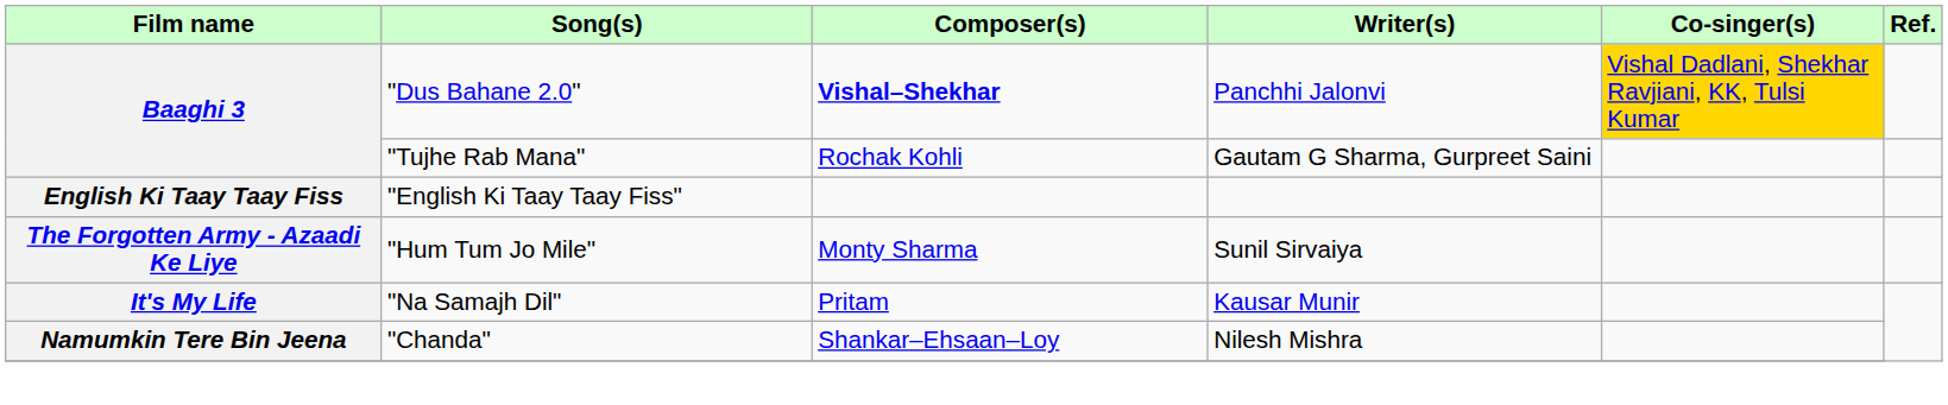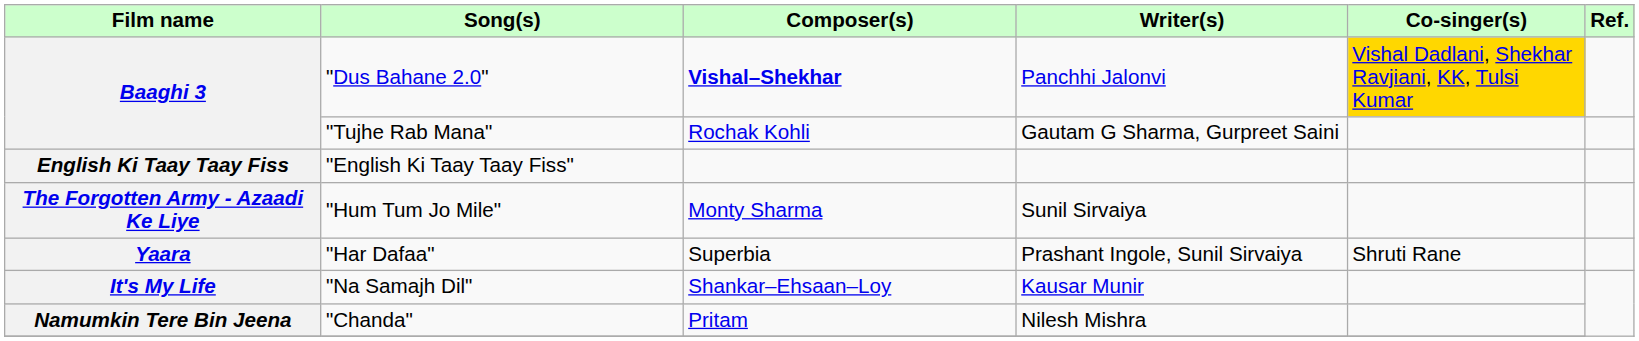 <table class="wikitable plainrowheaders" style="width:100%;" textcolor:#000;">
 <tr style="background:#cfc; text-align:center;">
 <td scope="col" style="width:20%;"><strong>Film name</strong></td>
 <td scope="col" style="width:23%;"><strong>Song(s)</strong></td>
 <td scope="col" style="width:21%;"><strong>Composer(s)</strong></td>
 <td scope="col" style="width:21%;"><strong>Writer(s)</strong></td>
 <td scope="col" style="width:18%;"><strong>Co-singer(s)</strong></td>
 <td scope="col" style="width:1%;"><strong>Ref.</strong></td>
 </tr>
 <tr>
 <th Rowspan=2 scope="row"><em><a href='#'>Baaghi 3</a></em></th>
 <td>"<a href='#'>Dus Bahane 2.0</a>"</td>
 <td><strong><a href='#'>Vishal–Shekhar</a></strong></td>
 <td><a href='#'>Panchhi Jalonvi</a></td>
 <td style="background: gold;"><a href='#'>Vishal Dadlani</a>, <a href='#'>Shekhar Ravjiani</a>, <a href='#'>KK</a>, <a href='#'>Tulsi Kumar</a></td>
 <td></td>
 </tr>
 <tr>
 <td>"Tujhe Rab Mana"</td>
 <td><a href='#'>Rochak Kohli</a></td>
 <td>Gautam G Sharma, Gurpreet Saini</td>
 <td></td>
 <td></td>
 </tr>
 <tr>
 <th scope="row"><em>English Ki Taay Taay Fiss</em></th>
 <td>"English Ki Taay Taay Fiss"</td>
 <td></td>
 <td></td>
 <td></td>
 <td></td>
 </tr>
 <tr>
 <th scope="row"><em><a href='#'>The Forgotten Army - Azaadi Ke Liye</a></em></th>
 <td>"Hum Tum Jo Mile"</td>
 <td><a href='#'>Monty Sharma</a></td>
 <td>Sunil Sirvaiya</td>
 <td></td>
 <td></td>
 </tr>
 <tr>
+<th scope="row"><em><a href='#'>Yaara</a></em></th>
+<td>"Har Dafaa"</td>
+<td>Superbia</td>
+<td>Prashant Ingole, Sunil Sirvaiya</td>
+<td>Shruti Rane</td>
+<td></td>
+</tr>
+<tr>
 <th scope="row"><em><a href='#'>It's My Life</a></em></th>
 <td>"Na Samajh Dil"</td>
-<td><a href='#'>Pritam</a></td>
+<td><a href='#'>Shankar–Ehsaan–Loy</a></td>
 <td><a href='#'>Kausar Munir</a></td>
 <td></td>
 </tr>
 <tr>
 <th scope="row"><em>Namumkin Tere Bin Jeena</em></th>
 <td>"Chanda"</td>
-<td><a href='#'>Shankar–Ehsaan–Loy</a></td>
+<td><a href='#'>Pritam</a></td>
 <td>Nilesh Mishra</td>
 <td></td>
 </tr>
 <tr>
 </tr>
 </table>
